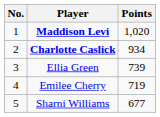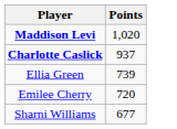 <table class="wikitable sortable" style="text-align:center">
 <tr>
-<th width="25">No.</th>
 <th>Player</th>
 <th width="45">Points</th>
 </tr>
 <tr>
-<td>1</td>
 <td><strong><a href='#'>Maddison Levi</a></strong></td>
 <td>1,020</td>
 </tr>
 <tr>
-<td>2</td>
 <td><strong><a href='#'>Charlotte Caslick</a></strong></td>
-<td>934</td>
+<td>937</td>
 </tr>
 <tr>
-<td>3</td>
 <td><a href='#'>Ellia Green</a></td>
 <td>739</td>
 </tr>
 <tr>
-<td>4</td>
 <td><a href='#'>Emilee Cherry</a></td>
-<td>719</td>
+<td>720</td>
 </tr>
 <tr>
-<td>5</td>
 <td><a href='#'>Sharni Williams</a></td>
 <td>677</td>
 </tr>
 </table>
